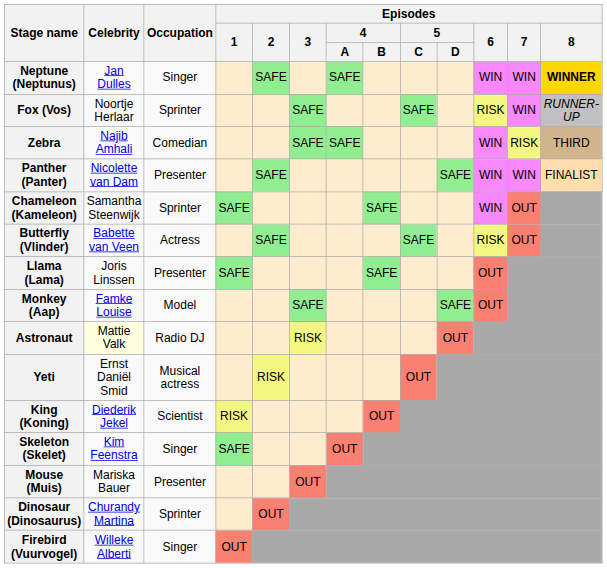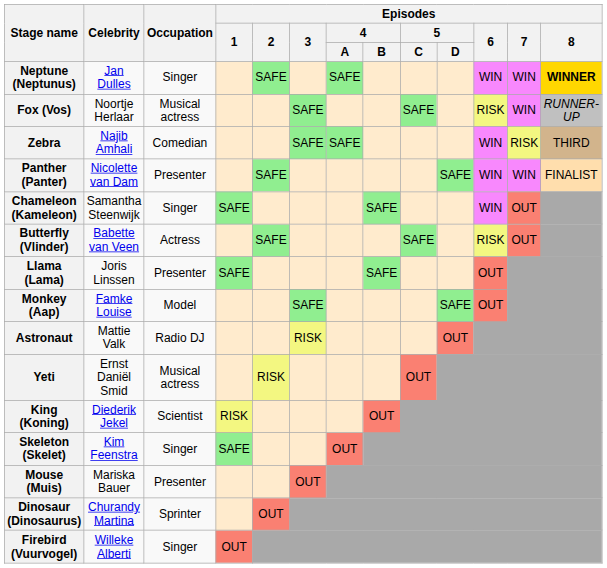 <table class="wikitable" style="text-align:center; ">
 <tr>
 <th rowspan=3>Stage name</th>
 <th rowspan=3>Celebrity</th>
 <th rowspan=3>Occupation</th>
 <th colspan="15">Episodes</th>
 </tr>
 <tr>
 <th rowspan="2">1</th>
 <th rowspan="2">2</th>
 <th rowspan="2">3</th>
 <th colspan="2">4</th>
 <th colspan="2">5</th>
 <th rowspan="2">6</th>
 <th rowspan="2">7</th>
 <th rowspan="2">8</th>
 </tr>
 <tr>
 <th>A</th>
 <th>B</th>
 <th>C</th>
 <th>D</th>
 </tr>
 <tr>
 <th>Neptune (Neptunus)</th>
 <td><a href='#'>Jan Dulles</a></td>
 <td>Singer</td>
 <td bgcolor="#FFEBCD"></td>
 <td bgcolor="lightgreen">SAFE</td>
 <td bgcolor="#FFEBCD"></td>
 <td bgcolor=lightgreen>SAFE</td>
 <td bgcolor="#FFEBCD"></td>
 <td bgcolor="#FFEBCD"></td>
 <td bgcolor="#FFEBCD"></td>
 <td bgcolor="#F888FD">WIN</td>
 <td bgcolor="#F888FD">WIN</td>
 <td bgcolor="gold"><strong>WINNER</strong></td>
 </tr>
 <tr>
 <th>Fox (Vos)</th>
 <td>Noortje Herlaar</td>
-<td>Sprinter</td>
+<td>Musical actress</td>
 <td bgcolor="#FFEBCD"></td>
 <td bgcolor="#FFEBCD"></td>
 <td bgcolor="lightgreen">SAFE</td>
 <td bgcolor="#FFEBCD"></td>
 <td bgcolor="#FFEBCD"></td>
 <td bgcolor=lightgreen>SAFE</td>
 <td bgcolor="#FFEBCD"></td>
 <td bgcolor="#F3F781">RISK</td>
 <td bgcolor="F888FD">WIN</td>
 <td bgcolor="silver"><em>RUNNER-UP</em></td>
 </tr>
 <tr>
 <th>Zebra</th>
 <td><a href='#'>Najib Amhali</a></td>
 <td>Comedian</td>
 <td bgcolor="#FFEBCD"></td>
 <td bgcolor="#FFEBCD"></td>
 <td bgcolor=lightgreen>SAFE</td>
 <td bgcolor=lightgreen>SAFE</td>
 <td bgcolor="#FFEBCD"></td>
 <td bgcolor="#FFEBCD"></td>
 <td bgcolor="#FFEBCD"></td>
 <td bgcolor="F888FD">WIN</td>
 <td bgcolor="F3F781">RISK</td>
 <td bgcolor="tan">THIRD</td>
 </tr>
 <tr>
 <th>Panther (Panter)</th>
 <td><a href='#'>Nicolette van Dam</a></td>
 <td>Presenter</td>
 <td bgcolor="#FFEBCD"></td>
 <td bgcolor="lightgreen">SAFE</td>
 <td bgcolor="#FFEBCD"></td>
 <td bgcolor="#FFEBCD"></td>
 <td bgcolor="#FFEBCD"></td>
 <td bgcolor="#FFEBCD"></td>
 <td bgcolor=lightgreen>SAFE</td>
 <td bgcolor="F888FD">WIN</td>
 <td bgcolor="F888FD">WIN</td>
 <td bgcolor="navajowhite">FINALIST</td>
 </tr>
 <tr>
 <th>Chameleon (Kameleon)</th>
 <td>Samantha Steenwijk</td>
-<td>Sprinter</td>
+<td>Singer</td>
 <td bgcolor=lightgreen>SAFE</td>
 <td bgcolor="#FFEBCD"></td>
 <td bgcolor="#FFEBCD"></td>
 <td bgcolor="#FFEBCD"></td>
 <td bgcolor="lightgreen">SAFE</td>
 <td bgcolor="#FFEBCD"></td>
 <td bgcolor="#FFEBCD"></td>
 <td bgcolor="F888FD">WIN</td>
 <td bgcolor="salmon">OUT</td>
 <td bgcolor=darkgrey colspan="1"></td>
 </tr>
 <tr>
 <th>Butterfly (Vlinder)</th>
 <td><a href='#'>Babette van Veen</a></td>
 <td>Actress</td>
 <td bgcolor="#FFEBCD"></td>
 <td bgcolor="lightgreen">SAFE</td>
 <td bgcolor="#FFEBCD"></td>
 <td bgcolor="#FFEBCD"></td>
 <td bgcolor="#FFEBCD"></td>
 <td bgcolor=lightgreen>SAFE</td>
 <td bgcolor="#FFEBCD"></td>
 <td bgcolor="#F3F781">RISK</td>
 <td bgcolor="salmon">OUT</td>
 <td bgcolor=darkgrey colspan="1"></td>
 </tr>
 <tr>
 <th>Llama (Lama)</th>
 <td>Joris Linssen</td>
 <td>Presenter</td>
 <td bgcolor=lightgreen>SAFE</td>
 <td bgcolor="#FFEBCD"></td>
 <td bgcolor="#FFEBCD"></td>
 <td bgcolor="#FFEBCD"></td>
 <td bgcolor="lightgreen">SAFE</td>
 <td bgcolor="#FFEBCD"></td>
 <td bgcolor="#FFEBCD"></td>
 <td bgcolor="salmon">OUT</td>
 <td bgcolor=darkgrey colspan="2"></td>
 </tr>
 <tr>
 <th>Monkey (Aap)</th>
 <td><a href='#'>Famke Louise</a></td>
 <td>Model</td>
 <td bgcolor="#FFEBCD"></td>
 <td bgcolor="#FFEBCD"></td>
 <td bgcolor="lightgreen">SAFE</td>
 <td bgcolor="#FFEBCD"></td>
 <td bgcolor="#FFEBCD"></td>
 <td bgcolor="#FFEBCD"></td>
 <td bgcolor=lightgreen>SAFE</td>
 <td bgcolor="salmon">OUT</td>
 <td bgcolor=darkgrey colspan="5"></td>
 </tr>
 <tr>
 <th>Astronaut</th>
-<td style="background: lightyellow;">Mattie Valk</td>
+<td>Mattie Valk</td>
 <td>Radio DJ</td>
 <td bgcolor="#FFEBCD"></td>
 <td bgcolor="#FFEBCD"></td>
 <td bgcolor="#F3F781">RISK</td>
 <td bgcolor="#FFEBCD"></td>
 <td bgcolor="#FFEBCD"></td>
 <td bgcolor="#FFEBCD"></td>
 <td bgcolor="salmon">OUT</td>
 <td bgcolor=darkgrey colspan="8"></td>
 </tr>
 <tr>
 <th>Yeti</th>
 <td>Ernst Daniël Smid</td>
 <td>Musical actress</td>
 <td bgcolor="#FFEBCD"></td>
 <td bgcolor="#F3F781">RISK</td>
 <td bgcolor="#FFEBCD"></td>
 <td bgcolor="#FFEBCD"></td>
 <td bgcolor="#FFEBCD"></td>
 <td bgcolor="salmon">OUT</td>
 <td bgcolor=darkgrey colspan="9"></td>
 </tr>
 <tr>
 <th>King (Koning)</th>
 <td><a href='#'>Diederik Jekel</a></td>
 <td>Scientist</td>
 <td bgcolor="#F3F781">RISK</td>
 <td bgcolor="#FFEBCD"></td>
 <td bgcolor="#FFEBCD"></td>
 <td bgcolor="#FFEBCD"></td>
 <td bgcolor="salmon">OUT</td>
 <td bgcolor=darkgrey colspan="10"></td>
 </tr>
 <tr>
 <th>Skeleton (Skelet)</th>
 <td><a href='#'>Kim Feenstra</a></td>
 <td>Singer</td>
 <td bgcolor=lightgreen>SAFE</td>
 <td bgcolor="#FFEBCD"></td>
 <td bgcolor="#FFEBCD"></td>
 <td bgcolor="salmon">OUT</td>
 <td bgcolor=darkgrey colspan="11"></td>
 </tr>
 <tr>
 <th>Mouse (Muis)</th>
 <td>Mariska Bauer</td>
 <td>Presenter</td>
 <td bgcolor="#FFEBCD"></td>
 <td bgcolor="#FFEBCD"></td>
 <td bgcolor="salmon">OUT</td>
 <td bgcolor=darkgrey colspan="12"></td>
 </tr>
 <tr>
 <th>Dinosaur (Dinosaurus)</th>
 <td><a href='#'>Churandy Martina</a></td>
 <td>Sprinter</td>
 <td bgcolor="#FFEBCD"></td>
 <td bgcolor="salmon">OUT</td>
 <td bgcolor=darkgrey colspan="13"></td>
 </tr>
 <tr>
 <th>Firebird (Vuurvogel)</th>
 <td><a href='#'>Willeke Alberti</a></td>
 <td>Singer</td>
 <td bgcolor="salmon">OUT</td>
 <td bgcolor=darkgrey colspan="14"></td>
 </tr>
 </table>
